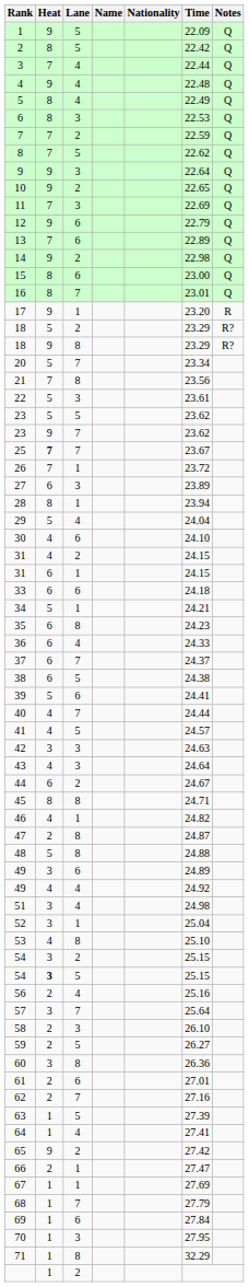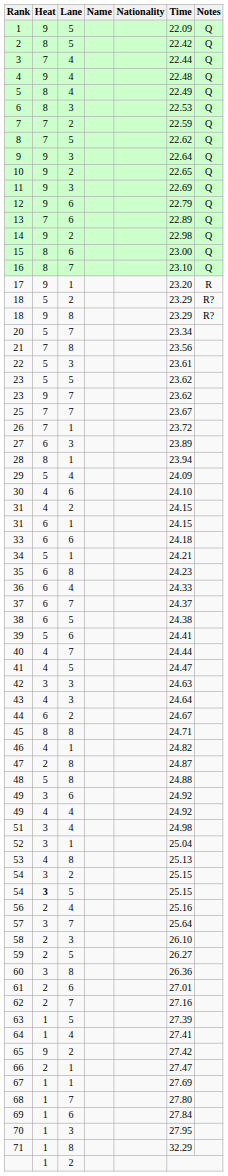 <table class="wikitable sortable" style="text-align:center">
 <tr>
 <th>Rank</th>
 <th>Heat</th>
 <th>Lane</th>
 <th>Name</th>
 <th>Nationality</th>
 <th>Time</th>
 <th>Notes</th>
 </tr>
 <tr bgcolor=ccffcc>
 <td>1</td>
 <td>9</td>
 <td>5</td>
 <td align=left></td>
 <td align=left></td>
 <td>22.09</td>
 <td>Q</td>
 </tr>
 <tr bgcolor=ccffcc>
 <td>2</td>
 <td>8</td>
 <td>5</td>
 <td align=left></td>
 <td align=left></td>
 <td>22.42</td>
 <td>Q</td>
 </tr>
 <tr bgcolor=ccffcc>
 <td>3</td>
 <td>7</td>
 <td>4</td>
 <td align=left></td>
 <td align=left></td>
 <td>22.44</td>
 <td>Q</td>
 </tr>
 <tr bgcolor=ccffcc>
 <td>4</td>
 <td>9</td>
 <td>4</td>
 <td align=left></td>
 <td align=left></td>
 <td>22.48</td>
 <td>Q</td>
 </tr>
 <tr bgcolor=ccffcc>
 <td>5</td>
 <td>8</td>
 <td>4</td>
 <td align=left></td>
 <td align=left></td>
 <td>22.49</td>
 <td>Q</td>
 </tr>
 <tr bgcolor=ccffcc>
 <td>6</td>
 <td>8</td>
 <td>3</td>
 <td align=left></td>
 <td align=left></td>
 <td>22.53</td>
 <td>Q</td>
 </tr>
 <tr bgcolor=ccffcc>
 <td>7</td>
 <td>7</td>
 <td>2</td>
 <td align=left></td>
 <td align=left></td>
 <td>22.59</td>
 <td>Q</td>
 </tr>
 <tr bgcolor=ccffcc>
 <td>8</td>
 <td>7</td>
 <td>5</td>
 <td align=left></td>
 <td align=left></td>
 <td>22.62</td>
 <td>Q</td>
 </tr>
 <tr bgcolor=ccffcc>
 <td>9</td>
 <td>9</td>
 <td>3</td>
 <td align=left></td>
 <td align=left></td>
 <td>22.64</td>
 <td>Q</td>
 </tr>
 <tr bgcolor=ccffcc>
 <td>10</td>
 <td>9</td>
 <td>2</td>
 <td align=left></td>
 <td align=left></td>
 <td>22.65</td>
 <td>Q</td>
 </tr>
 <tr bgcolor=ccffcc>
 <td>11</td>
-<td>7</td>
+<td>9</td>
 <td>3</td>
 <td align=left></td>
 <td align=left></td>
 <td>22.69</td>
 <td>Q</td>
 </tr>
 <tr bgcolor=ccffcc>
 <td>12</td>
 <td>9</td>
 <td>6</td>
 <td align=left></td>
 <td align=left></td>
 <td>22.79</td>
 <td>Q</td>
 </tr>
 <tr bgcolor=ccffcc>
 <td>13</td>
 <td>7</td>
 <td>6</td>
 <td align=left></td>
 <td align=left></td>
 <td>22.89</td>
 <td>Q</td>
 </tr>
 <tr bgcolor=ccffcc>
 <td>14</td>
 <td>9</td>
 <td>2</td>
 <td align=left></td>
 <td align=left></td>
 <td>22.98</td>
 <td>Q</td>
 </tr>
 <tr bgcolor=ccffcc>
 <td>15</td>
 <td>8</td>
 <td>6</td>
 <td align=left></td>
 <td align=left></td>
 <td>23.00</td>
 <td>Q</td>
 </tr>
 <tr bgcolor=ccffcc>
 <td>16</td>
 <td>8</td>
 <td>7</td>
 <td align=left></td>
 <td align=left></td>
-<td>23.01</td>
+<td>23.10</td>
 <td>Q</td>
 </tr>
 <tr>
 <td>17</td>
 <td>9</td>
 <td>1</td>
 <td align=left></td>
 <td align=left></td>
 <td>23.20</td>
 <td>R</td>
 </tr>
 <tr>
 <td>18</td>
 <td>5</td>
 <td>2</td>
 <td align=left></td>
 <td align=left></td>
 <td>23.29</td>
 <td>R?</td>
 </tr>
 <tr>
 <td>18</td>
 <td>9</td>
 <td>8</td>
 <td align=left></td>
 <td align=left></td>
 <td>23.29</td>
 <td>R?</td>
 </tr>
 <tr>
 <td>20</td>
 <td>5</td>
 <td>7</td>
 <td align=left></td>
 <td align=left></td>
 <td>23.34</td>
 <td></td>
 </tr>
 <tr>
 <td>21</td>
 <td>7</td>
 <td>8</td>
 <td align=left></td>
 <td align=left></td>
 <td>23.56</td>
 <td></td>
 </tr>
 <tr>
 <td>22</td>
 <td>5</td>
 <td>3</td>
 <td align=left></td>
 <td align=left></td>
 <td>23.61</td>
 <td></td>
 </tr>
 <tr>
 <td>23</td>
 <td>5</td>
 <td>5</td>
 <td align=left></td>
 <td align=left></td>
 <td>23.62</td>
 <td></td>
 </tr>
 <tr>
 <td>23</td>
 <td>9</td>
 <td>7</td>
 <td align=left></td>
 <td align=left></td>
 <td>23.62</td>
 <td></td>
 </tr>
 <tr>
 <td>25</td>
-<td><strong>7</strong></td>
+<td>7</td>
 <td>7</td>
 <td align=left></td>
 <td align=left></td>
 <td>23.67</td>
 <td></td>
 </tr>
 <tr>
 <td>26</td>
 <td>7</td>
 <td>1</td>
 <td align=left></td>
 <td align=left></td>
 <td>23.72</td>
 <td></td>
 </tr>
 <tr>
 <td>27</td>
 <td>6</td>
 <td>3</td>
 <td align=left></td>
 <td align=left></td>
 <td>23.89</td>
 <td></td>
 </tr>
 <tr>
 <td>28</td>
 <td>8</td>
 <td>1</td>
 <td align=left></td>
 <td align=left></td>
 <td>23.94</td>
 <td></td>
 </tr>
 <tr>
 <td>29</td>
 <td>5</td>
 <td>4</td>
 <td align=left></td>
 <td align=left></td>
-<td>24.04</td>
+<td>24.09</td>
 <td></td>
 </tr>
 <tr>
 <td>30</td>
 <td>4</td>
 <td>6</td>
 <td align=left></td>
 <td align=left></td>
 <td>24.10</td>
 <td></td>
 </tr>
 <tr>
 <td>31</td>
 <td>4</td>
 <td>2</td>
 <td align=left></td>
 <td align=left></td>
 <td>24.15</td>
 <td></td>
 </tr>
 <tr>
 <td>31</td>
 <td>6</td>
 <td>1</td>
 <td align=left></td>
 <td align=left></td>
 <td>24.15</td>
 <td></td>
 </tr>
 <tr>
 <td>33</td>
 <td>6</td>
 <td>6</td>
 <td align=left></td>
 <td align=left></td>
 <td>24.18</td>
 <td></td>
 </tr>
 <tr>
 <td>34</td>
 <td>5</td>
 <td>1</td>
 <td align=left></td>
 <td align=left></td>
 <td>24.21</td>
 <td></td>
 </tr>
 <tr>
 <td>35</td>
 <td>6</td>
 <td>8</td>
 <td align=left></td>
 <td align=left></td>
 <td>24.23</td>
 <td></td>
 </tr>
 <tr>
 <td>36</td>
 <td>6</td>
 <td>4</td>
 <td align=left></td>
 <td align=left></td>
 <td>24.33</td>
 <td></td>
 </tr>
 <tr>
 <td>37</td>
 <td>6</td>
 <td>7</td>
 <td align=left></td>
 <td align=left></td>
 <td>24.37</td>
 <td></td>
 </tr>
 <tr>
 <td>38</td>
 <td>6</td>
 <td>5</td>
 <td align=left></td>
 <td align=left></td>
 <td>24.38</td>
 <td></td>
 </tr>
 <tr>
 <td>39</td>
 <td>5</td>
 <td>6</td>
 <td align=left></td>
 <td align=left></td>
 <td>24.41</td>
 <td></td>
 </tr>
 <tr>
 <td>40</td>
 <td>4</td>
 <td>7</td>
 <td align=left></td>
 <td align=left></td>
 <td>24.44</td>
 <td></td>
 </tr>
 <tr>
 <td>41</td>
 <td>4</td>
 <td>5</td>
 <td align=left></td>
 <td align=left></td>
-<td>24.57</td>
+<td>24.47</td>
 <td></td>
 </tr>
 <tr>
 <td>42</td>
 <td>3</td>
 <td>3</td>
 <td align=left></td>
 <td align=left></td>
 <td>24.63</td>
 <td></td>
 </tr>
 <tr>
 <td>43</td>
 <td>4</td>
 <td>3</td>
 <td align=left></td>
 <td align=left></td>
 <td>24.64</td>
 <td></td>
 </tr>
 <tr>
 <td>44</td>
 <td>6</td>
 <td>2</td>
 <td align=left></td>
 <td align=left></td>
 <td>24.67</td>
 <td></td>
 </tr>
 <tr>
 <td>45</td>
 <td>8</td>
 <td>8</td>
 <td align=left></td>
 <td align=left></td>
 <td>24.71</td>
 <td></td>
 </tr>
 <tr>
 <td>46</td>
 <td>4</td>
 <td>1</td>
 <td align=left></td>
 <td align=left></td>
 <td>24.82</td>
 <td></td>
 </tr>
 <tr>
 <td>47</td>
 <td>2</td>
 <td>8</td>
 <td align=left></td>
 <td align=left></td>
 <td>24.87</td>
 <td></td>
 </tr>
 <tr>
 <td>48</td>
 <td>5</td>
 <td>8</td>
 <td align=left></td>
 <td align=left></td>
 <td>24.88</td>
 <td></td>
 </tr>
 <tr>
 <td>49</td>
 <td>3</td>
 <td>6</td>
 <td align=left></td>
 <td align=left></td>
-<td>24.89</td>
+<td>24.92</td>
 <td></td>
 </tr>
 <tr>
 <td>49</td>
 <td>4</td>
 <td>4</td>
 <td align=left></td>
 <td align=left></td>
 <td>24.92</td>
 <td></td>
 </tr>
 <tr>
 <td>51</td>
 <td>3</td>
 <td>4</td>
 <td align=left></td>
 <td align=left></td>
 <td>24.98</td>
 <td></td>
 </tr>
 <tr>
 <td>52</td>
 <td>3</td>
 <td>1</td>
 <td align=left></td>
 <td align=left></td>
 <td>25.04</td>
 <td></td>
 </tr>
 <tr>
 <td>53</td>
 <td>4</td>
 <td>8</td>
 <td align=left></td>
 <td align=left></td>
-<td>25.10</td>
+<td>25.13</td>
 <td></td>
 </tr>
 <tr>
 <td>54</td>
 <td>3</td>
 <td>2</td>
 <td align=left></td>
 <td align=left></td>
 <td>25.15</td>
 <td></td>
 </tr>
 <tr>
 <td>54</td>
 <td><strong>3</strong></td>
 <td>5</td>
 <td align=left></td>
 <td align=left></td>
 <td>25.15</td>
 <td></td>
 </tr>
 <tr>
 <td>56</td>
 <td>2</td>
 <td>4</td>
 <td align=left></td>
 <td align=left></td>
 <td>25.16</td>
 <td></td>
 </tr>
 <tr>
 <td>57</td>
 <td>3</td>
 <td>7</td>
 <td align=left></td>
 <td align=left></td>
 <td>25.64</td>
 <td></td>
 </tr>
 <tr>
 <td>58</td>
 <td>2</td>
 <td>3</td>
 <td align=left></td>
 <td align=left></td>
 <td>26.10</td>
 <td></td>
 </tr>
 <tr>
 <td>59</td>
 <td>2</td>
 <td>5</td>
 <td align=left></td>
 <td align=left></td>
 <td>26.27</td>
 <td></td>
 </tr>
 <tr>
 <td>60</td>
 <td>3</td>
 <td>8</td>
 <td align=left></td>
 <td align=left></td>
 <td>26.36</td>
 <td></td>
 </tr>
 <tr>
 <td>61</td>
 <td>2</td>
 <td>6</td>
 <td align=left></td>
 <td align=left></td>
 <td>27.01</td>
 <td></td>
 </tr>
 <tr>
 <td>62</td>
 <td>2</td>
 <td>7</td>
 <td align=left></td>
 <td align=left></td>
 <td>27.16</td>
 <td></td>
 </tr>
 <tr>
 <td>63</td>
 <td>1</td>
 <td>5</td>
 <td align=left></td>
 <td align=left></td>
 <td>27.39</td>
 <td></td>
 </tr>
 <tr>
 <td>64</td>
 <td>1</td>
 <td>4</td>
 <td align=left></td>
 <td align=left></td>
 <td>27.41</td>
 <td></td>
 </tr>
 <tr>
 <td>65</td>
 <td>9</td>
 <td>2</td>
 <td align=left></td>
 <td align=left></td>
 <td>27.42</td>
 <td></td>
 </tr>
 <tr>
 <td>66</td>
 <td>2</td>
 <td>1</td>
 <td align=left></td>
 <td align=left></td>
 <td>27.47</td>
 <td></td>
 </tr>
 <tr>
 <td>67</td>
 <td>1</td>
 <td>1</td>
 <td align=left></td>
 <td align=left></td>
 <td>27.69</td>
 <td></td>
 </tr>
 <tr>
 <td>68</td>
 <td>1</td>
 <td>7</td>
 <td align=left></td>
 <td align=left></td>
-<td>27.79</td>
+<td>27.80</td>
 <td></td>
 </tr>
 <tr>
 <td>69</td>
 <td>1</td>
 <td>6</td>
 <td align=left></td>
 <td align=left></td>
 <td>27.84</td>
 <td></td>
 </tr>
 <tr>
 <td>70</td>
 <td>1</td>
 <td>3</td>
 <td align=left></td>
 <td align=left></td>
 <td>27.95</td>
 <td></td>
 </tr>
 <tr>
 <td>71</td>
 <td>1</td>
 <td>8</td>
 <td align=left></td>
 <td align=left></td>
 <td>32.29</td>
 <td></td>
 </tr>
 <tr>
 <td></td>
 <td>1</td>
 <td>2</td>
 <td align=left></td>
 <td align=left></td>
 <td colspan=2></td>
 </tr>
 </table>
